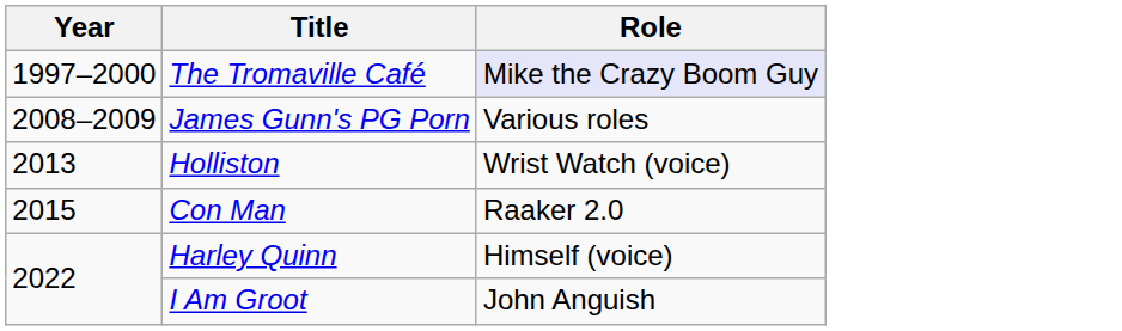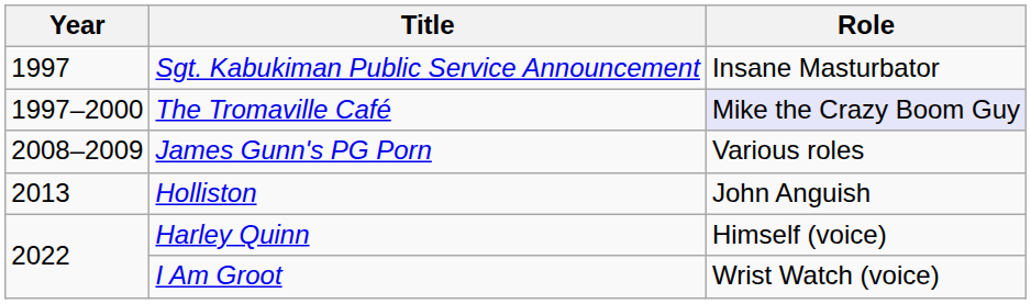 <table class="wikitable">
 <tr>
 <th>Year</th>
 <th>Title</th>
 <th>Role</th>
+</tr>
+<tr>
+<td>1997</td>
+<td><em><a href='#'>Sgt. Kabukiman Public Service Announcement</a></em></td>
+<td>Insane Masturbator</td>
 </tr>
 <tr>
 <td>1997–2000</td>
 <td><em><a href='#'>The Tromaville Café</a></em></td>
 <td style="background: lavender;">Mike the Crazy Boom Guy</td>
 </tr>
 <tr>
 <td>2008–2009</td>
 <td><em><a href='#'>James Gunn's PG Porn</a></em></td>
 <td>Various roles</td>
 </tr>
 <tr>
 <td>2013</td>
 <td><em><a href='#'>Holliston</a></em></td>
-<td>Wrist Watch (voice)</td>
-</tr>
-<tr>
-<td>2015</td>
-<td><em><a href='#'>Con Man</a></em></td>
-<td>Raaker 2.0</td>
+<td>John Anguish</td>
 </tr>
 <tr>
 <td rowspan="2">2022</td>
 <td><em><a href='#'>Harley Quinn</a></em></td>
 <td>Himself (voice)</td>
 </tr>
 <tr>
 <td><em><a href='#'>I Am Groot</a></em></td>
-<td>John Anguish</td>
+<td>Wrist Watch (voice)</td>
 </tr>
 </table>
